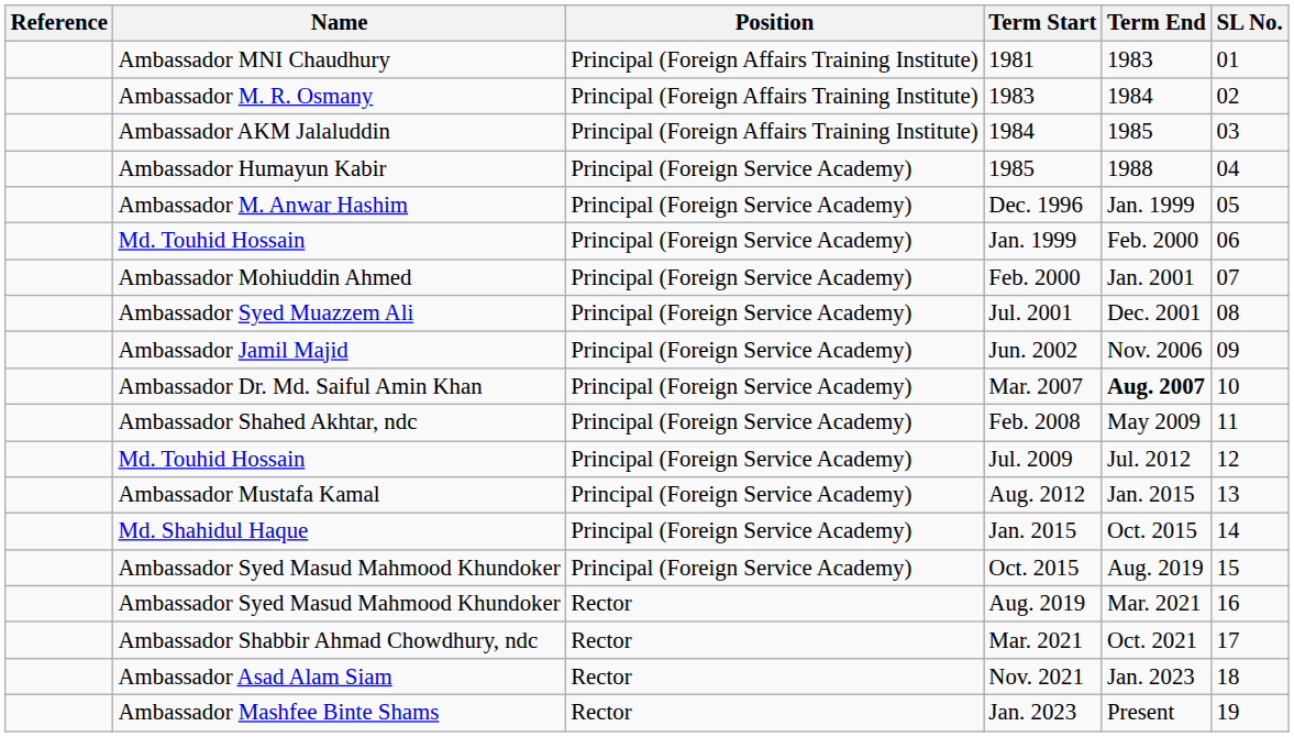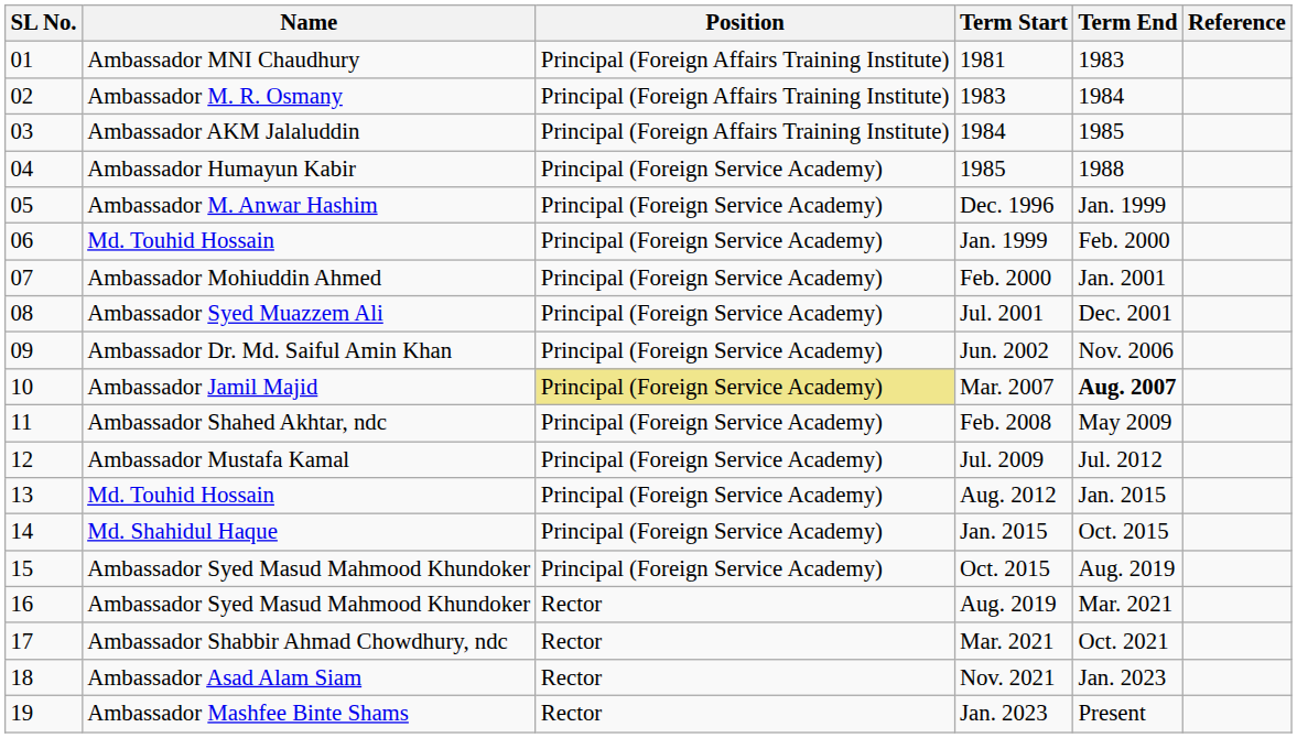 <table class="wikitable">
 <tr>
-<th>Reference</th>
+<th>SL No.</th>
 <th>Name</th>
 <th>Position</th>
 <th>Term Start</th>
 <th>Term End</th>
-<th>SL No.</th>
+<th>Reference</th>
 </tr>
 <tr>
-<td></td>
+<td>01</td>
 <td>Ambassador MNI Chaudhury</td>
 <td>Principal (Foreign Affairs Training Institute)</td>
 <td>1981</td>
 <td>1983</td>
-<td>01</td>
+<td></td>
 </tr>
 <tr>
-<td></td>
+<td>02</td>
 <td>Ambassador <a href='#'>M. R. Osmany</a></td>
 <td>Principal (Foreign Affairs Training Institute)</td>
 <td>1983</td>
 <td>1984</td>
-<td>02</td>
+<td></td>
 </tr>
 <tr>
-<td></td>
+<td>03</td>
 <td>Ambassador AKM Jalaluddin</td>
 <td>Principal (Foreign Affairs Training Institute)</td>
 <td>1984</td>
 <td>1985</td>
-<td>03</td>
+<td></td>
 </tr>
 <tr>
-<td></td>
+<td>04</td>
 <td>Ambassador Humayun Kabir</td>
 <td>Principal (Foreign Service Academy)</td>
 <td>1985</td>
 <td>1988</td>
-<td>04</td>
+<td></td>
 </tr>
 <tr>
-<td></td>
+<td>05</td>
 <td>Ambassador <a href='#'>M. Anwar Hashim</a></td>
 <td>Principal (Foreign Service Academy)</td>
 <td>Dec. 1996</td>
 <td>Jan. 1999</td>
-<td>05</td>
+<td></td>
 </tr>
 <tr>
-<td></td>
+<td>06</td>
 <td><a href='#'>Md. Touhid Hossain</a></td>
 <td>Principal (Foreign Service Academy)</td>
 <td>Jan. 1999</td>
 <td>Feb. 2000</td>
-<td>06</td>
+<td></td>
 </tr>
 <tr>
-<td></td>
+<td>07</td>
 <td>Ambassador Mohiuddin Ahmed</td>
 <td>Principal (Foreign Service Academy)</td>
 <td>Feb. 2000</td>
 <td>Jan. 2001</td>
-<td>07</td>
+<td></td>
 </tr>
 <tr>
-<td></td>
+<td>08</td>
 <td>Ambassador <a href='#'>Syed Muazzem Ali</a></td>
 <td>Principal (Foreign Service Academy)</td>
 <td>Jul. 2001</td>
 <td>Dec. 2001</td>
-<td>08</td>
+<td></td>
 </tr>
 <tr>
-<td></td>
-<td>Ambassador <a href='#'>Jamil Majid</a></td>
+<td>09</td>
+<td>Ambassador Dr. Md. Saiful Amin Khan</td>
 <td>Principal (Foreign Service Academy)</td>
 <td>Jun. 2002</td>
 <td>Nov. 2006</td>
-<td>09</td>
+<td></td>
 </tr>
 <tr>
-<td></td>
-<td>Ambassador Dr. Md. Saiful Amin Khan</td>
-<td>Principal (Foreign Service Academy)</td>
+<td>10</td>
+<td>Ambassador <a href='#'>Jamil Majid</a></td>
+<td style="background: khaki;">Principal (Foreign Service Academy)</td>
 <td>Mar. 2007</td>
 <td><strong>Aug. 2007</strong></td>
-<td>10</td>
+<td></td>
 </tr>
 <tr>
-<td></td>
+<td>11</td>
 <td>Ambassador Shahed Akhtar, ndc</td>
 <td>Principal (Foreign Service Academy)</td>
 <td>Feb. 2008</td>
 <td>May 2009</td>
-<td>11</td>
+<td></td>
 </tr>
 <tr>
-<td></td>
-<td><a href='#'>Md. Touhid Hossain</a></td>
+<td>12</td>
+<td>Ambassador Mustafa Kamal</td>
 <td>Principal (Foreign Service Academy)</td>
 <td>Jul. 2009</td>
 <td>Jul. 2012</td>
-<td>12</td>
+<td></td>
 </tr>
 <tr>
-<td></td>
-<td>Ambassador Mustafa Kamal</td>
+<td>13</td>
+<td><a href='#'>Md. Touhid Hossain</a></td>
 <td>Principal (Foreign Service Academy)</td>
 <td>Aug. 2012</td>
 <td>Jan. 2015</td>
-<td>13</td>
+<td></td>
 </tr>
 <tr>
-<td></td>
+<td>14</td>
 <td><a href='#'>Md. Shahidul Haque</a></td>
 <td>Principal (Foreign Service Academy)</td>
 <td>Jan. 2015</td>
 <td>Oct. 2015</td>
-<td>14</td>
+<td></td>
 </tr>
 <tr>
-<td></td>
+<td>15</td>
 <td>Ambassador Syed Masud Mahmood Khundoker</td>
 <td>Principal (Foreign Service Academy)</td>
 <td>Oct. 2015</td>
 <td>Aug. 2019</td>
-<td>15</td>
+<td></td>
 </tr>
 <tr>
-<td></td>
+<td>16</td>
 <td>Ambassador Syed Masud Mahmood Khundoker</td>
 <td>Rector</td>
 <td>Aug. 2019</td>
 <td>Mar. 2021</td>
-<td>16</td>
+<td></td>
 </tr>
 <tr>
-<td></td>
+<td>17</td>
 <td>Ambassador Shabbir Ahmad Chowdhury, ndc</td>
 <td>Rector</td>
 <td>Mar. 2021</td>
 <td>Oct. 2021</td>
-<td>17</td>
+<td></td>
 </tr>
 <tr>
-<td></td>
+<td>18</td>
 <td>Ambassador <a href='#'>Asad Alam Siam</a></td>
 <td>Rector</td>
 <td>Nov. 2021</td>
 <td>Jan. 2023</td>
-<td>18</td>
+<td></td>
 </tr>
 <tr>
-<td></td>
+<td>19</td>
 <td>Ambassador <a href='#'>Mashfee Binte Shams</a></td>
 <td>Rector</td>
 <td>Jan. 2023</td>
 <td>Present</td>
-<td>19</td>
+<td></td>
 </tr>
 </table>
